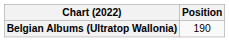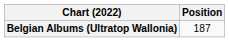 <table class="wikitable plainrowheaders" style="text-align:center">
 <tr>
 <th scope="col">Chart (2022)</th>
 <th scope="col">Position</th>
 </tr>
 <tr>
 <th scope="row">Belgian Albums (Ultratop Wallonia)</th>
-<td>190</td>
+<td>187</td>
 </tr>
 </table>
